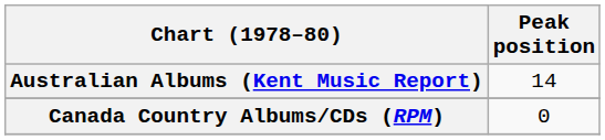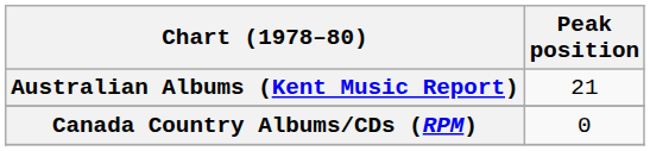 <table class="wikitable sortable plainrowheaders" style="text-align:center">
 <tr>
 <th scope="col">Chart (1978–80)</th>
 <th scope="col">Peak<br>position</th>
 </tr>
 <tr>
 <th scope=row>Australian Albums (<a href='#'>Kent Music Report</a>)</th>
-<td align="center">14</td>
+<td align="center">21</td>
 </tr>
 <tr>
 </tr>
 <tr>
 <th scope="row">Canada Country Albums/CDs (<em><a href='#'>RPM</a></em>)</th>
 <td>0</td>
 </tr>
 <tr>
 </tr>
 <tr>
 </tr>
 </table>
